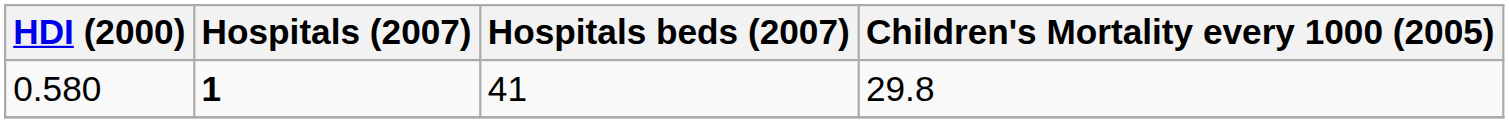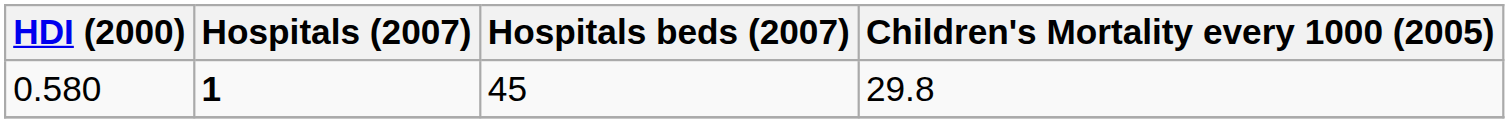 <table class="wikitable" border="1">
 <tr>
 <th><a href='#'>HDI</a> (2000)</th>
 <th>Hospitals (2007)</th>
 <th>Hospitals beds (2007)</th>
 <th>Children's Mortality every 1000 (2005)</th>
 </tr>
 <tr>
 <td>0.580</td>
 <td><strong>1</strong></td>
-<td>41</td>
+<td>45</td>
 <td>29.8</td>
 </tr>
 <tr>
 </tr>
 </table>
